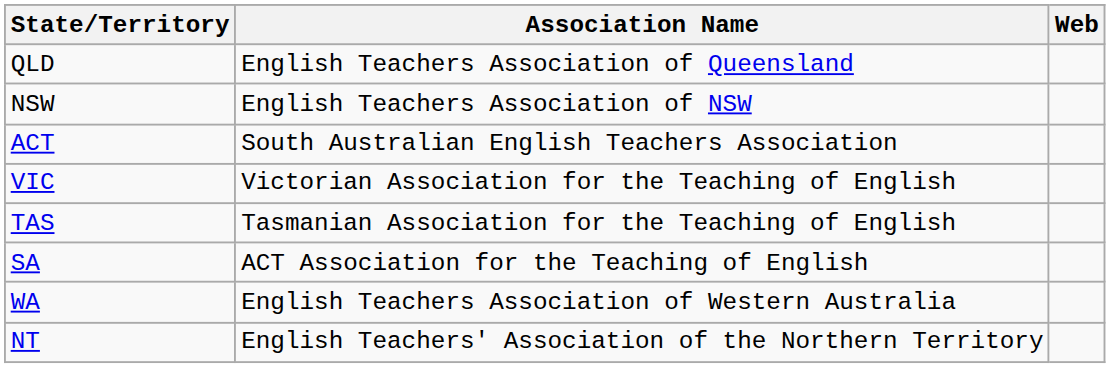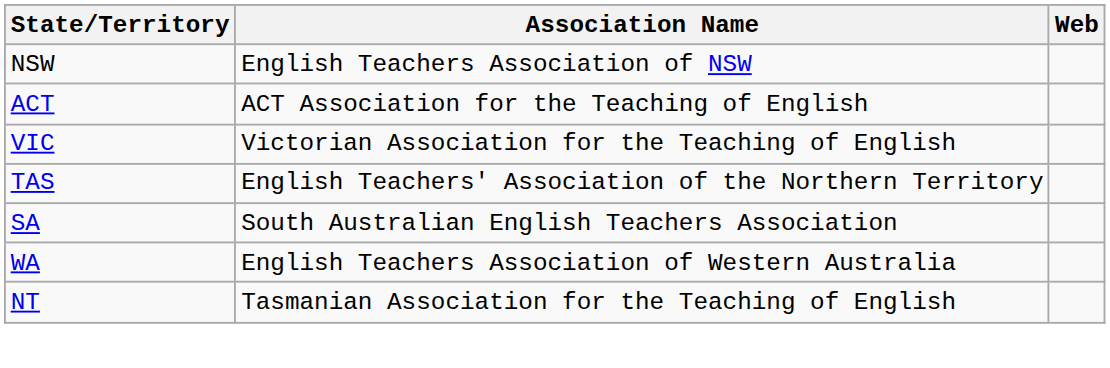 <table class="wikitable">
 <tr>
 <th>State/Territory</th>
 <th>Association Name</th>
 <th>Web</th>
-</tr>
-<tr>
-<td>QLD</td>
-<td>English Teachers Association of <a href='#'>Queensland</a></td>
-<td></td>
 </tr>
 <tr>
 <td>NSW</td>
 <td>English Teachers Association of <a href='#'>NSW</a></td>
 <td></td>
 </tr>
 <tr>
 <td><a href='#'>ACT</a></td>
-<td>South Australian English Teachers Association</td>
+<td>ACT Association for the Teaching of English</td>
 <td></td>
 </tr>
 <tr>
 <td><a href='#'>VIC</a></td>
 <td>Victorian Association for the Teaching of English</td>
 <td></td>
 </tr>
 <tr>
 <td><a href='#'>TAS</a></td>
-<td>Tasmanian Association for the Teaching of English</td>
+<td>English Teachers' Association of the Northern Territory</td>
 <td></td>
 </tr>
 <tr>
 <td><a href='#'>SA</a></td>
-<td>ACT Association for the Teaching of English</td>
+<td>South Australian English Teachers Association</td>
 <td></td>
 </tr>
 <tr>
 <td><a href='#'>WA</a></td>
 <td>English Teachers Association of Western Australia</td>
 <td></td>
 </tr>
 <tr>
 <td><a href='#'>NT</a></td>
-<td>English Teachers' Association of the Northern Territory</td>
+<td>Tasmanian Association for the Teaching of English</td>
 <td></td>
 </tr>
 </table>
